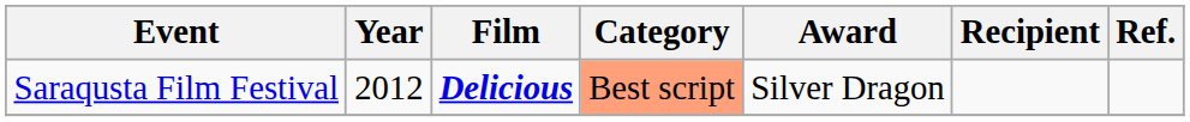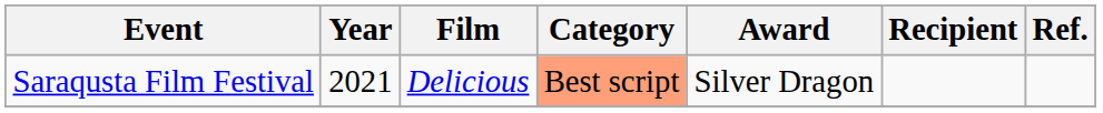 <table class="wikitable">
 <tr>
 <th>Event</th>
 <th>Year</th>
 <th>Film</th>
 <th>Category</th>
 <th>Award</th>
 <th>Recipient</th>
 <th>Ref.</th>
 </tr>
 <tr>
 <td><a href='#'>Saraqusta Film Festival</a></td>
-<td>2012</td>
-<td><strong><em><a href='#'>Delicious</a></em></strong></td>
+<td>2021</td>
+<td><em><a href='#'>Delicious</a></em></td>
 <td style="background: lightsalmon;">Best script</td>
 <td>Silver Dragon</td>
 <td></td>
 <td></td>
 </tr>
 <tr>
 </tr>
 </table>
